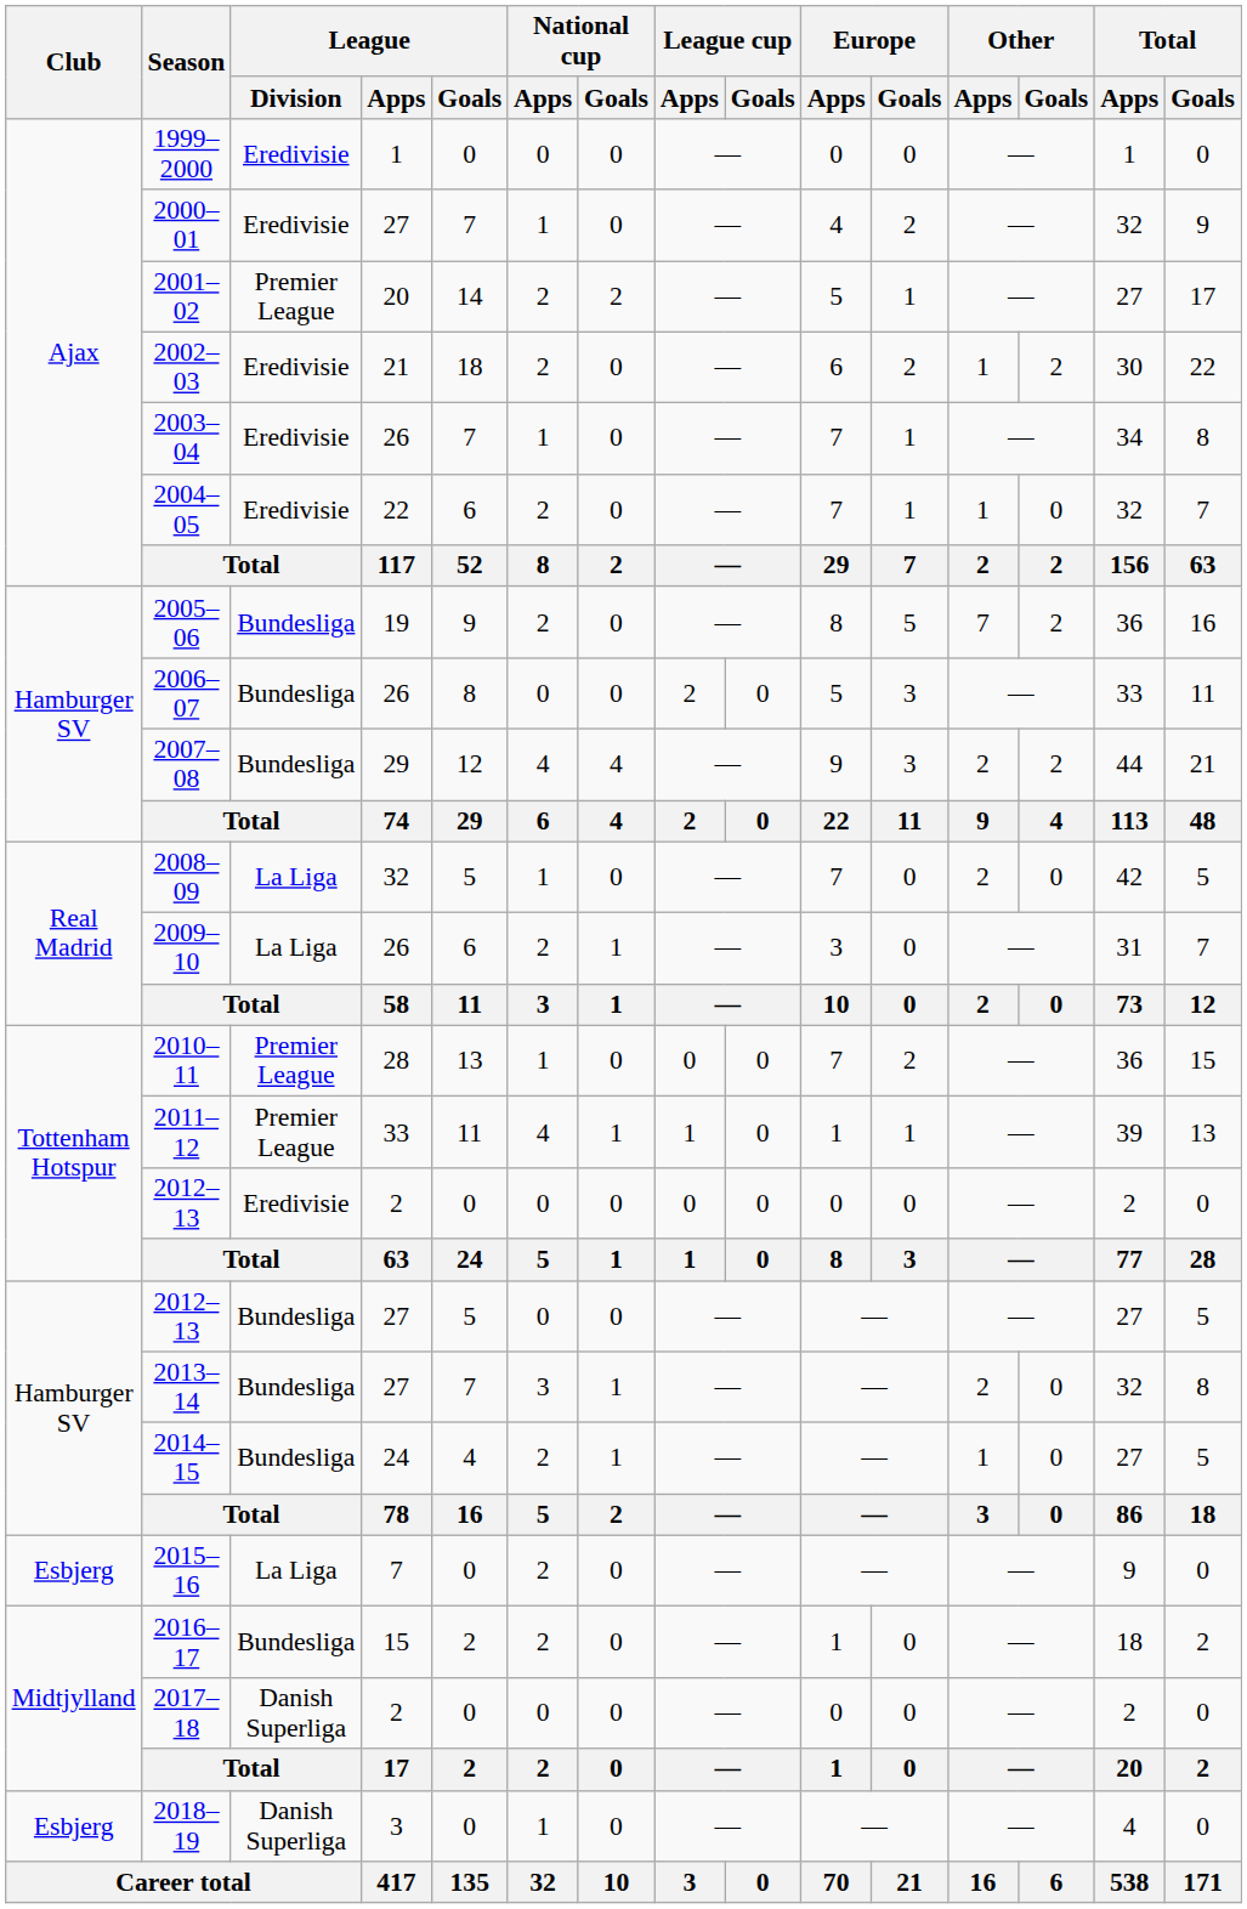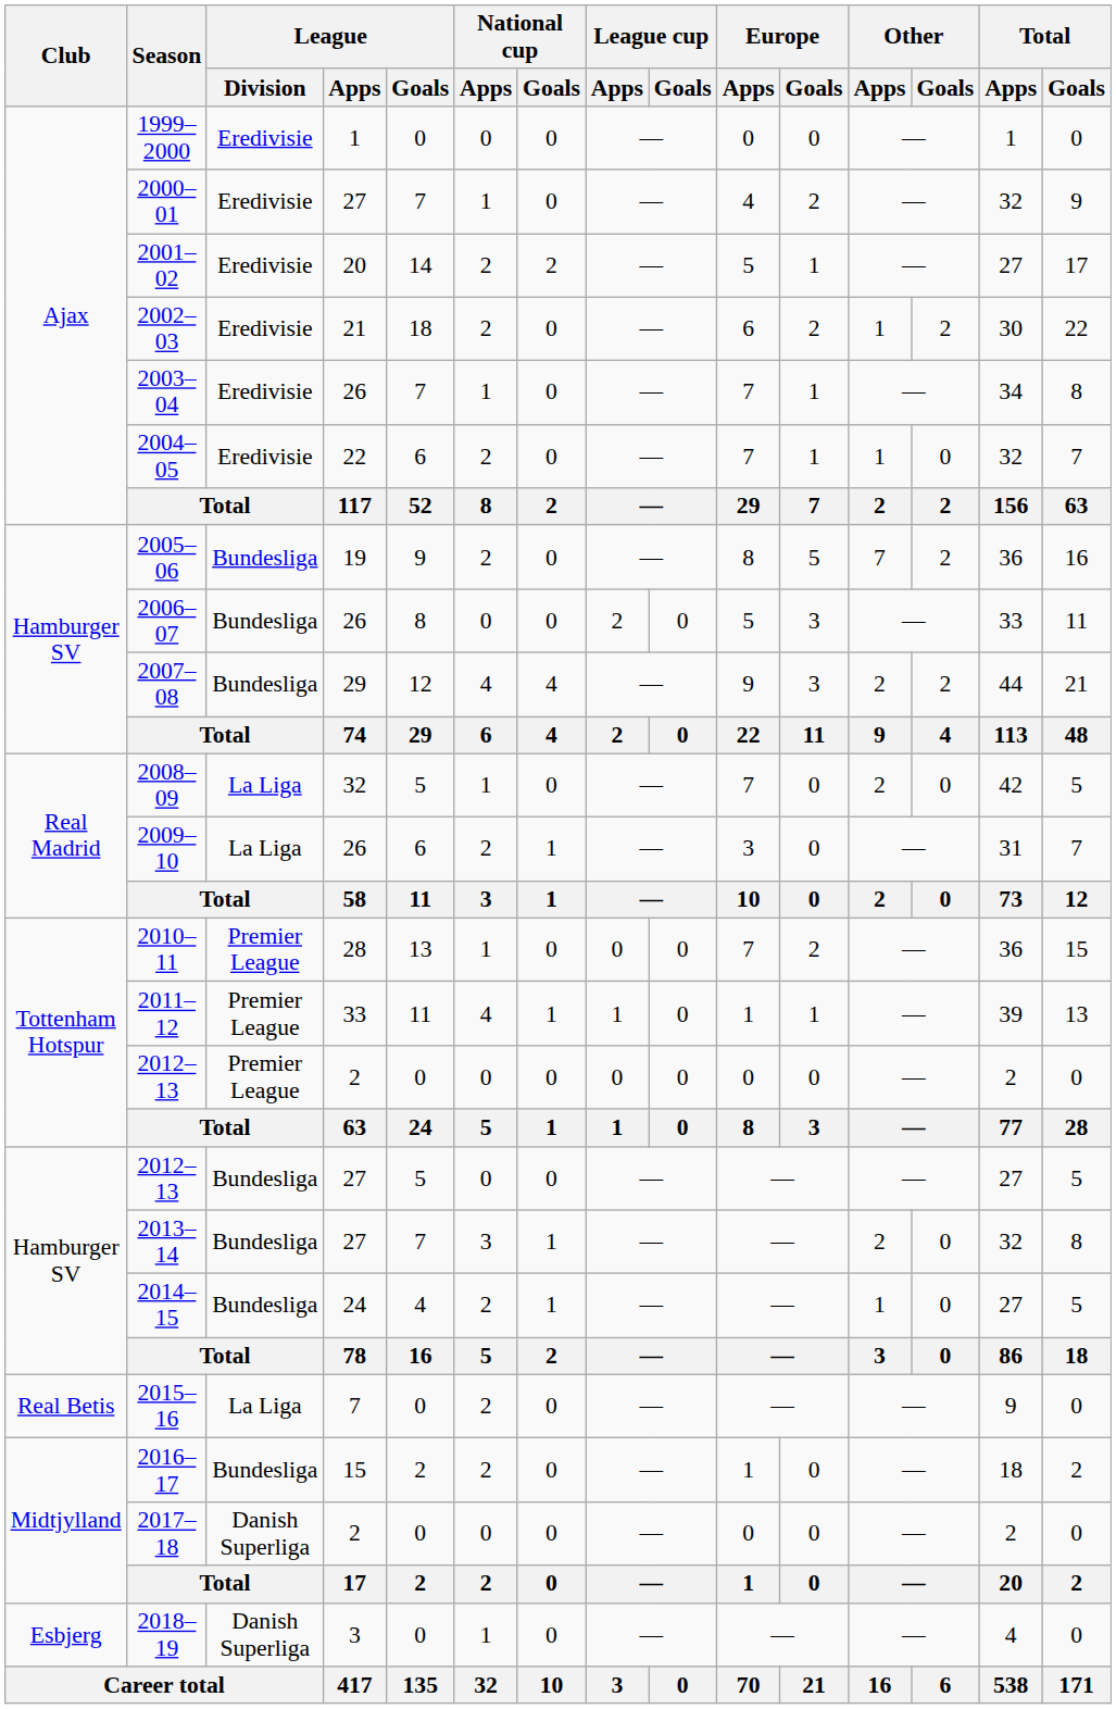 <table class="wikitable" style="text-align:center">
 <tr>
 <th rowspan="2">Club</th>
 <th rowspan="2">Season</th>
 <th colspan="3">League</th>
 <th colspan="2">National cup</th>
 <th colspan="2">League cup</th>
 <th colspan="2">Europe</th>
 <th colspan="2">Other</th>
 <th colspan="2">Total</th>
 </tr>
 <tr>
 <th>Division</th>
 <th>Apps</th>
 <th>Goals</th>
 <th>Apps</th>
 <th>Goals</th>
 <th>Apps</th>
 <th>Goals</th>
 <th>Apps</th>
 <th>Goals</th>
 <th>Apps</th>
 <th>Goals</th>
 <th>Apps</th>
 <th>Goals</th>
 </tr>
 <tr>
 <td rowspan="7"><a href='#'>Ajax</a></td>
 <td class="nowrap"><a href='#'>1999–2000</a></td>
 <td><a href='#'>Eredivisie</a></td>
 <td>1</td>
 <td>0</td>
 <td>0</td>
 <td>0</td>
 <td colspan="2">—</td>
 <td>0</td>
 <td>0</td>
 <td colspan="2">—</td>
 <td>1</td>
 <td>0</td>
 </tr>
 <tr>
 <td><a href='#'>2000–01</a></td>
 <td>Eredivisie</td>
 <td>27</td>
 <td>7</td>
 <td>1</td>
 <td>0</td>
 <td colspan="2">—</td>
 <td>4</td>
 <td>2</td>
 <td colspan="2">—</td>
 <td>32</td>
 <td>9</td>
 </tr>
 <tr>
 <td><a href='#'>2001–02</a></td>
-<td>Premier League</td>
+<td>Eredivisie</td>
 <td>20</td>
 <td>14</td>
 <td>2</td>
 <td>2</td>
 <td colspan="2">—</td>
 <td>5</td>
 <td>1</td>
 <td colspan="2">—</td>
 <td>27</td>
 <td>17</td>
 </tr>
 <tr>
 <td><a href='#'>2002–03</a></td>
 <td>Eredivisie</td>
 <td>21</td>
 <td>18</td>
 <td>2</td>
 <td>0</td>
 <td colspan="2">—</td>
 <td>6</td>
 <td>2</td>
 <td>1</td>
 <td>2</td>
 <td>30</td>
 <td>22</td>
 </tr>
 <tr>
 <td><a href='#'>2003–04</a></td>
 <td>Eredivisie</td>
 <td>26</td>
 <td>7</td>
 <td>1</td>
 <td>0</td>
 <td colspan="2">—</td>
 <td>7</td>
 <td>1</td>
 <td colspan="2">—</td>
 <td>34</td>
 <td>8</td>
 </tr>
 <tr>
 <td><a href='#'>2004–05</a></td>
 <td>Eredivisie</td>
 <td>22</td>
 <td>6</td>
 <td>2</td>
 <td>0</td>
 <td colspan="2">—</td>
 <td>7</td>
 <td>1</td>
 <td>1</td>
 <td>0</td>
 <td>32</td>
 <td>7</td>
 </tr>
 <tr>
 <th colspan="2">Total</th>
 <th>117</th>
 <th>52</th>
 <th>8</th>
 <th>2</th>
 <th colspan="2">—</th>
 <th>29</th>
 <th>7</th>
 <th>2</th>
 <th>2</th>
 <th>156</th>
 <th>63</th>
 </tr>
 <tr>
 <td rowspan="4"><a href='#'>Hamburger SV</a></td>
 <td><a href='#'>2005–06</a></td>
 <td><a href='#'>Bundesliga</a></td>
 <td>19</td>
 <td>9</td>
 <td>2</td>
 <td>0</td>
 <td colspan="2">—</td>
 <td>8</td>
 <td>5</td>
 <td>7</td>
 <td>2</td>
 <td>36</td>
 <td>16</td>
 </tr>
 <tr>
 <td><a href='#'>2006–07</a></td>
 <td>Bundesliga</td>
 <td>26</td>
 <td>8</td>
 <td>0</td>
 <td>0</td>
 <td>2</td>
 <td>0</td>
 <td>5</td>
 <td>3</td>
 <td colspan="2">—</td>
 <td>33</td>
 <td>11</td>
 </tr>
 <tr>
 <td><a href='#'>2007–08</a></td>
 <td>Bundesliga</td>
 <td>29</td>
 <td>12</td>
 <td>4</td>
 <td>4</td>
 <td colspan="2">—</td>
 <td>9</td>
 <td>3</td>
 <td>2</td>
 <td>2</td>
 <td>44</td>
 <td>21</td>
 </tr>
 <tr>
 <th colspan="2">Total</th>
 <th>74</th>
 <th>29</th>
 <th>6</th>
 <th>4</th>
 <th>2</th>
 <th>0</th>
 <th>22</th>
 <th>11</th>
 <th>9</th>
 <th>4</th>
 <th>113</th>
 <th>48</th>
 </tr>
 <tr>
 <td rowspan="3"><a href='#'>Real Madrid</a></td>
 <td><a href='#'>2008–09</a></td>
 <td><a href='#'>La Liga</a></td>
 <td>32</td>
 <td>5</td>
 <td>1</td>
 <td>0</td>
 <td colspan="2">—</td>
 <td>7</td>
 <td>0</td>
 <td>2</td>
 <td>0</td>
 <td>42</td>
 <td>5</td>
 </tr>
 <tr>
 <td><a href='#'>2009–10</a></td>
 <td>La Liga</td>
 <td>26</td>
 <td>6</td>
 <td>2</td>
 <td>1</td>
 <td colspan="2">—</td>
 <td>3</td>
 <td>0</td>
 <td colspan="2">—</td>
 <td>31</td>
 <td>7</td>
 </tr>
 <tr>
 <th colspan="2">Total</th>
 <th>58</th>
 <th>11</th>
 <th>3</th>
 <th>1</th>
 <th colspan="2">—</th>
 <th>10</th>
 <th>0</th>
 <th>2</th>
 <th>0</th>
 <th>73</th>
 <th>12</th>
 </tr>
 <tr>
 <td rowspan="4"><a href='#'>Tottenham Hotspur</a></td>
 <td><a href='#'>2010–11</a></td>
 <td><a href='#'>Premier League</a></td>
 <td>28</td>
 <td>13</td>
 <td>1</td>
 <td>0</td>
 <td>0</td>
 <td>0</td>
 <td>7</td>
 <td>2</td>
 <td colspan="2">—</td>
 <td>36</td>
 <td>15</td>
 </tr>
 <tr>
 <td><a href='#'>2011–12</a></td>
 <td>Premier League</td>
 <td>33</td>
 <td>11</td>
 <td>4</td>
 <td>1</td>
 <td>1</td>
 <td>0</td>
 <td>1</td>
 <td>1</td>
 <td colspan="2">—</td>
 <td>39</td>
 <td>13</td>
 </tr>
 <tr>
 <td><a href='#'>2012–13</a></td>
-<td>Eredivisie</td>
+<td>Premier League</td>
 <td>2</td>
 <td>0</td>
 <td>0</td>
 <td>0</td>
 <td>0</td>
 <td>0</td>
 <td>0</td>
 <td>0</td>
 <td colspan="2">—</td>
 <td>2</td>
 <td>0</td>
 </tr>
 <tr>
 <th colspan="2">Total</th>
 <th>63</th>
 <th>24</th>
 <th>5</th>
 <th>1</th>
 <th>1</th>
 <th>0</th>
 <th>8</th>
 <th>3</th>
 <th colspan="2">—</th>
 <th>77</th>
 <th>28</th>
 </tr>
 <tr>
 <td rowspan="4">Hamburger SV</td>
 <td><a href='#'>2012–13</a></td>
 <td>Bundesliga</td>
 <td>27</td>
 <td>5</td>
 <td>0</td>
 <td>0</td>
 <td colspan="2">—</td>
 <td colspan="2">—</td>
 <td colspan="2">—</td>
 <td>27</td>
 <td>5</td>
 </tr>
 <tr>
 <td><a href='#'>2013–14</a></td>
 <td>Bundesliga</td>
 <td>27</td>
 <td>7</td>
 <td>3</td>
 <td>1</td>
 <td colspan="2">—</td>
 <td colspan="2">—</td>
 <td>2</td>
 <td>0</td>
 <td>32</td>
 <td>8</td>
 </tr>
 <tr>
 <td><a href='#'>2014–15</a></td>
 <td>Bundesliga</td>
 <td>24</td>
 <td>4</td>
 <td>2</td>
 <td>1</td>
 <td colspan="2">—</td>
 <td colspan="2">—</td>
 <td>1</td>
 <td>0</td>
 <td>27</td>
 <td>5</td>
 </tr>
 <tr>
 <th colspan="2">Total</th>
 <th>78</th>
 <th>16</th>
 <th>5</th>
 <th>2</th>
 <th colspan="2">—</th>
 <th colspan="2">—</th>
 <th>3</th>
 <th>0</th>
 <th>86</th>
 <th>18</th>
 </tr>
 <tr>
-<td><a href='#'>Esbjerg</a></td>
+<td><a href='#'>Real Betis</a></td>
 <td><a href='#'>2015–16</a></td>
 <td>La Liga</td>
 <td>7</td>
 <td>0</td>
 <td>2</td>
 <td>0</td>
 <td colspan="2">—</td>
 <td colspan="2">—</td>
 <td colspan="2">—</td>
 <td>9</td>
 <td>0</td>
 </tr>
 <tr>
 <td rowspan="3"><a href='#'>Midtjylland</a></td>
 <td><a href='#'>2016–17</a></td>
 <td>Bundesliga</td>
 <td>15</td>
 <td>2</td>
 <td>2</td>
 <td>0</td>
 <td colspan="2">—</td>
 <td>1</td>
 <td>0</td>
 <td colspan="2">—</td>
 <td>18</td>
 <td>2</td>
 </tr>
 <tr>
 <td><a href='#'>2017–18</a></td>
 <td>Danish Superliga</td>
 <td>2</td>
 <td>0</td>
 <td>0</td>
 <td>0</td>
 <td colspan="2">—</td>
 <td>0</td>
 <td>0</td>
 <td colspan="2">—</td>
 <td>2</td>
 <td>0</td>
 </tr>
 <tr>
 <th colspan="2">Total</th>
 <th>17</th>
 <th>2</th>
 <th>2</th>
 <th>0</th>
 <th colspan="2">—</th>
 <th>1</th>
 <th>0</th>
 <th colspan="2">—</th>
 <th>20</th>
 <th>2</th>
 </tr>
 <tr>
 <td><a href='#'>Esbjerg</a></td>
 <td><a href='#'>2018–19</a></td>
 <td>Danish Superliga</td>
 <td>3</td>
 <td>0</td>
 <td>1</td>
 <td>0</td>
 <td colspan="2">—</td>
 <td colspan="2">—</td>
 <td colspan="2">—</td>
 <td>4</td>
 <td>0</td>
 </tr>
 <tr>
 <th colspan="3">Career total</th>
 <th>417</th>
 <th>135</th>
 <th>32</th>
 <th>10</th>
 <th>3</th>
 <th>0</th>
 <th>70</th>
 <th>21</th>
 <th>16</th>
 <th>6</th>
 <th>538</th>
 <th>171</th>
 </tr>
 </table>
